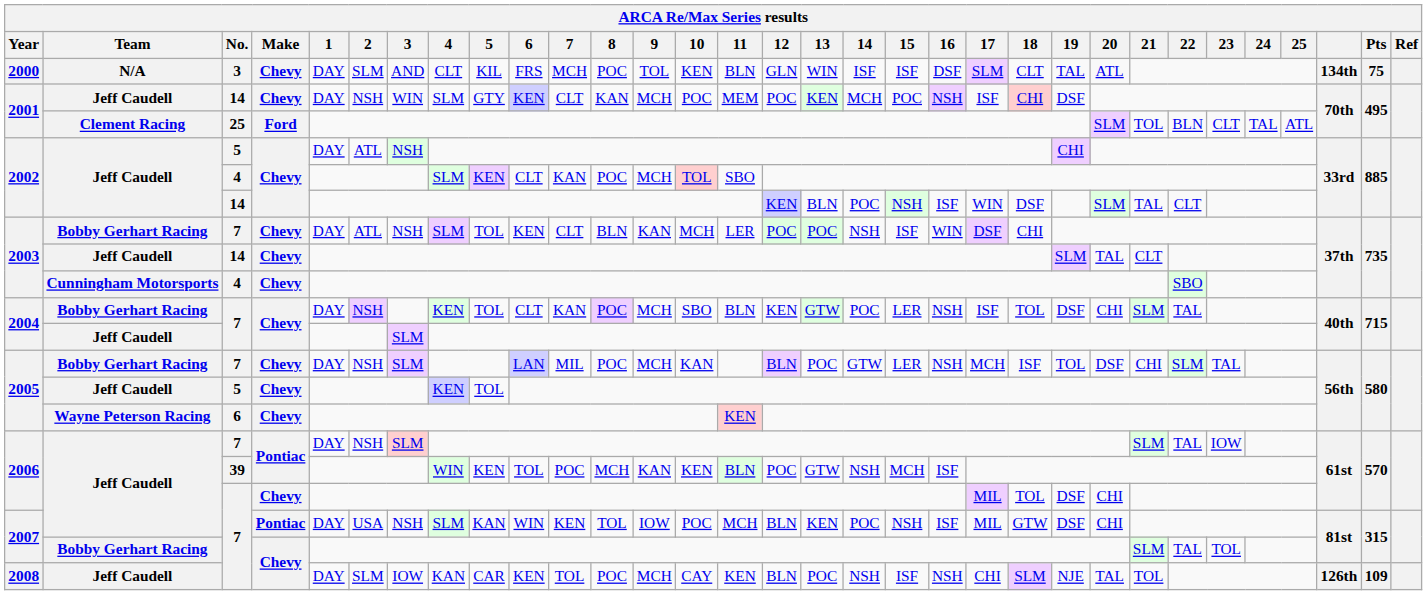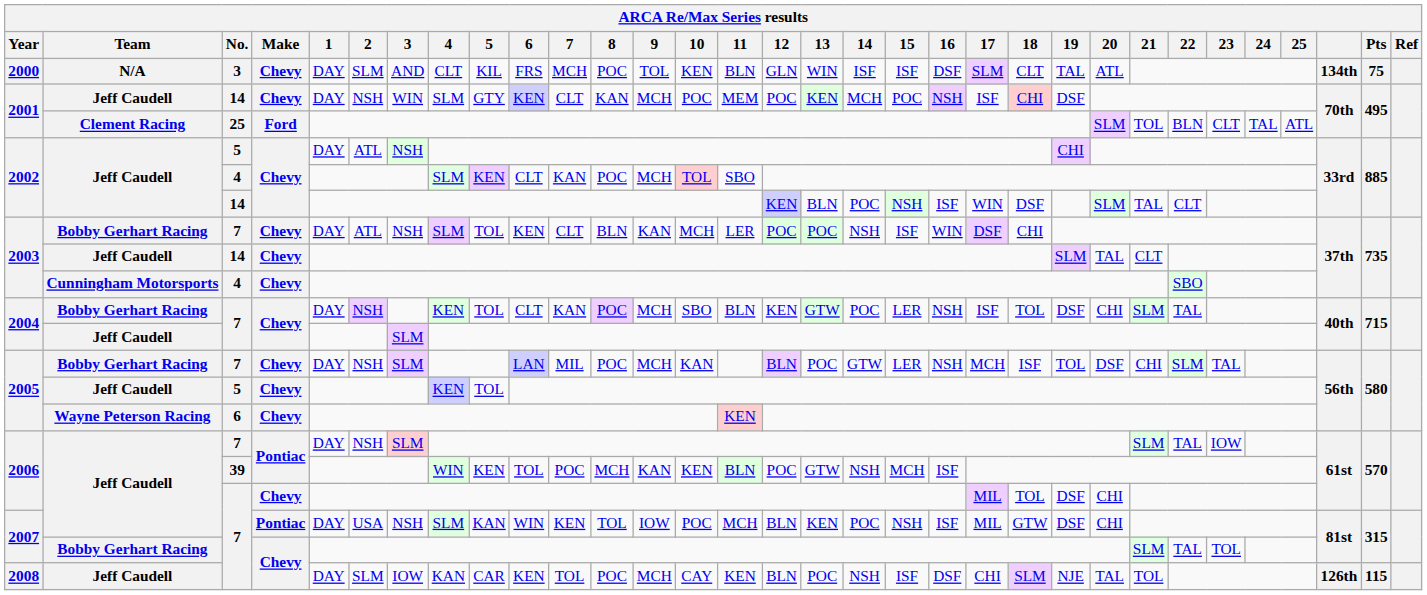 <table class="wikitable" style="text-align:center; font-size:75%">
 <tr>
 <th colspan="34"><a href='#'>ARCA Re/Max Series</a> results</th>
 </tr>
 <tr>
 <th>Year</th>
 <th>Team</th>
 <th>No.</th>
 <th>Make</th>
 <th>1</th>
 <th>2</th>
 <th>3</th>
 <th>4</th>
 <th>5</th>
 <th>6</th>
 <th>7</th>
 <th>8</th>
 <th>9</th>
 <th>10</th>
 <th>11</th>
 <th>12</th>
 <th>13</th>
 <th>14</th>
 <th>15</th>
 <th>16</th>
 <th>17</th>
 <th>18</th>
 <th>19</th>
 <th>20</th>
 <th>21</th>
 <th>22</th>
 <th>23</th>
 <th>24</th>
 <th>25</th>
 <th></th>
 <th>Pts</th>
 <th>Ref</th>
 </tr>
 <tr>
 <th><a href='#'>2000</a></th>
 <th>N/A</th>
 <th>3</th>
 <th><a href='#'>Chevy</a></th>
 <td><a href='#'>DAY</a></td>
 <td><a href='#'>SLM</a></td>
 <td><a href='#'>AND</a></td>
 <td><a href='#'>CLT</a></td>
 <td><a href='#'>KIL</a></td>
 <td><a href='#'>FRS</a></td>
 <td><a href='#'>MCH</a></td>
 <td><a href='#'>POC</a></td>
 <td><a href='#'>TOL</a></td>
 <td><a href='#'>KEN</a></td>
 <td><a href='#'>BLN</a></td>
 <td><a href='#'>GLN</a></td>
 <td><a href='#'>WIN</a></td>
 <td><a href='#'>ISF</a></td>
 <td><a href='#'>ISF</a></td>
 <td><a href='#'>DSF</a></td>
 <td style="background:#EFCFFF;"><a href='#'>SLM</a><br></td>
 <td><a href='#'>CLT</a></td>
 <td><a href='#'>TAL</a></td>
 <td><a href='#'>ATL</a></td>
 <td colspan=5></td>
 <th>134th</th>
 <th>75</th>
 <th></th>
 </tr>
 <tr>
 <th rowspan=2><a href='#'>2001</a></th>
 <th>Jeff Caudell</th>
 <th>14</th>
 <th><a href='#'>Chevy</a></th>
 <td><a href='#'>DAY</a></td>
 <td><a href='#'>NSH</a></td>
 <td><a href='#'>WIN</a></td>
 <td><a href='#'>SLM</a></td>
 <td><a href='#'>GTY</a></td>
 <td style="background:#CFCFFF;"><a href='#'>KEN</a><br></td>
 <td><a href='#'>CLT</a></td>
 <td><a href='#'>KAN</a></td>
 <td><a href='#'>MCH</a></td>
 <td><a href='#'>POC</a></td>
 <td><a href='#'>MEM</a></td>
 <td><a href='#'>POC</a></td>
 <td style="background:#DFFFDF;"><a href='#'>KEN</a><br></td>
 <td><a href='#'>MCH</a></td>
 <td><a href='#'>POC</a></td>
 <td style="background:#EFCFFF;"><a href='#'>NSH</a><br></td>
 <td><a href='#'>ISF</a></td>
 <td style="background:#FFCFCF;"><a href='#'>CHI</a><br></td>
 <td><a href='#'>DSF</a></td>
 <td colspan=6></td>
 <th rowspan=2>70th</th>
 <th rowspan=2>495</th>
 <th rowspan=2></th>
 </tr>
 <tr>
 <th><a href='#'>Clement Racing</a></th>
 <th>25</th>
 <th><a href='#'>Ford</a></th>
 <td colspan=19></td>
 <td style="background:#EFCFFF;"><a href='#'>SLM</a><br></td>
 <td><a href='#'>TOL</a></td>
 <td><a href='#'>BLN</a></td>
 <td><a href='#'>CLT</a></td>
 <td><a href='#'>TAL</a></td>
 <td><a href='#'>ATL</a></td>
 </tr>
 <tr>
 <th rowspan=3><a href='#'>2002</a></th>
 <th rowspan=3>Jeff Caudell</th>
 <th>5</th>
 <th rowspan=3><a href='#'>Chevy</a></th>
 <td><a href='#'>DAY</a></td>
 <td><a href='#'>ATL</a></td>
 <td style="background:#DFFFDF;"><a href='#'>NSH</a><br></td>
 <td colspan=15></td>
 <td style="background:#EFCFFF;"><a href='#'>CHI</a><br></td>
 <td colspan=6></td>
 <th rowspan=3>33rd</th>
 <th rowspan=3>885</th>
 <th rowspan=3></th>
 </tr>
 <tr>
 <th>4</th>
 <td colspan=3></td>
 <td style="background:#DFFFDF;"><a href='#'>SLM</a><br></td>
 <td style="background:#EFCFFF;"><a href='#'>KEN</a><br></td>
 <td><a href='#'>CLT</a></td>
 <td><a href='#'>KAN</a></td>
 <td><a href='#'>POC</a></td>
 <td><a href='#'>MCH</a></td>
 <td style="background:#FFCFCF;"><a href='#'>TOL</a><br></td>
 <td><a href='#'>SBO</a></td>
 <td colspan=14></td>
 </tr>
 <tr>
 <th>14</th>
 <td colspan=11></td>
 <td style="background:#CFCFFF;"><a href='#'>KEN</a><br></td>
 <td><a href='#'>BLN</a></td>
 <td><a href='#'>POC</a></td>
 <td style="background:#DFFFDF;"><a href='#'>NSH</a><br></td>
 <td><a href='#'>ISF</a></td>
 <td><a href='#'>WIN</a></td>
 <td><a href='#'>DSF</a></td>
 <td></td>
 <td style="background:#DFFFDF;"><a href='#'>SLM</a><br></td>
 <td><a href='#'>TAL</a></td>
 <td><a href='#'>CLT</a></td>
 <td colspan=3></td>
 </tr>
 <tr>
 <th rowspan=3><a href='#'>2003</a></th>
 <th><a href='#'>Bobby Gerhart Racing</a></th>
 <th>7</th>
 <th><a href='#'>Chevy</a></th>
 <td><a href='#'>DAY</a></td>
 <td><a href='#'>ATL</a></td>
 <td><a href='#'>NSH</a></td>
 <td style="background:#EFCFFF;"><a href='#'>SLM</a><br></td>
 <td><a href='#'>TOL</a></td>
 <td><a href='#'>KEN</a></td>
 <td><a href='#'>CLT</a></td>
 <td><a href='#'>BLN</a></td>
 <td><a href='#'>KAN</a></td>
 <td><a href='#'>MCH</a></td>
 <td><a href='#'>LER</a></td>
 <td style="background:#DFFFDF;"><a href='#'>POC</a><br></td>
 <td style="background:#DFFFDF;"><a href='#'>POC</a><br></td>
 <td><a href='#'>NSH</a></td>
 <td><a href='#'>ISF</a></td>
 <td><a href='#'>WIN</a></td>
 <td style="background:#EFCFFF;"><a href='#'>DSF</a><br></td>
 <td><a href='#'>CHI</a></td>
 <td colspan=7></td>
 <th rowspan=3>37th</th>
 <th rowspan=3>735</th>
 <th rowspan=3></th>
 </tr>
 <tr>
 <th>Jeff Caudell</th>
 <th>14</th>
 <th><a href='#'>Chevy</a></th>
 <td colspan=18></td>
 <td style="background:#EFCFFF;"><a href='#'>SLM</a><br></td>
 <td><a href='#'>TAL</a></td>
 <td><a href='#'>CLT</a></td>
 <td colspan=4></td>
 </tr>
 <tr>
 <th><a href='#'>Cunningham Motorsports</a></th>
 <th>4</th>
 <th><a href='#'>Chevy</a></th>
 <td colspan=21></td>
 <td style="background:#DFFFDF;"><a href='#'>SBO</a><br></td>
 <td colspan=3></td>
 </tr>
 <tr>
 <th rowspan=2><a href='#'>2004</a></th>
 <th><a href='#'>Bobby Gerhart Racing</a></th>
 <th rowspan=2>7</th>
 <th rowspan=2><a href='#'>Chevy</a></th>
 <td><a href='#'>DAY</a></td>
 <td style="background:#EFCFFF;"><a href='#'>NSH</a><br></td>
 <td></td>
 <td style="background:#DFFFDF;"><a href='#'>KEN</a><br></td>
 <td><a href='#'>TOL</a></td>
 <td><a href='#'>CLT</a></td>
 <td><a href='#'>KAN</a></td>
 <td style="background:#EFCFFF;"><a href='#'>POC</a><br></td>
 <td><a href='#'>MCH</a></td>
 <td><a href='#'>SBO</a></td>
 <td><a href='#'>BLN</a></td>
 <td><a href='#'>KEN</a></td>
 <td style="background:#DFFFDF;"><a href='#'>GTW</a><br></td>
 <td><a href='#'>POC</a></td>
 <td><a href='#'>LER</a></td>
 <td><a href='#'>NSH</a></td>
 <td><a href='#'>ISF</a></td>
 <td><a href='#'>TOL</a></td>
 <td><a href='#'>DSF</a></td>
 <td><a href='#'>CHI</a></td>
 <td style="background:#DFFFDF;"><a href='#'>SLM</a><br></td>
 <td><a href='#'>TAL</a></td>
 <td colspan=3></td>
 <th rowspan=2>40th</th>
 <th rowspan=2>715</th>
 <th rowspan=2></th>
 </tr>
 <tr>
 <th>Jeff Caudell</th>
 <td colspan=2></td>
 <td style="background:#EFCFFF;"><a href='#'>SLM</a><br></td>
 <td colspan=22></td>
 </tr>
 <tr>
 <th rowspan=3><a href='#'>2005</a></th>
 <th><a href='#'>Bobby Gerhart Racing</a></th>
 <th>7</th>
 <th><a href='#'>Chevy</a></th>
 <td><a href='#'>DAY</a></td>
 <td><a href='#'>NSH</a></td>
 <td style="background:#EFCFFF;"><a href='#'>SLM</a><br></td>
 <td colspan=2></td>
 <td style="background:#CFCFFF;"><a href='#'>LAN</a><br></td>
 <td><a href='#'>MIL</a></td>
 <td><a href='#'>POC</a></td>
 <td><a href='#'>MCH</a></td>
 <td><a href='#'>KAN</a></td>
 <td></td>
 <td style="background:#EFCFFF;"><a href='#'>BLN</a><br></td>
 <td><a href='#'>POC</a></td>
 <td><a href='#'>GTW</a></td>
 <td><a href='#'>LER</a></td>
 <td><a href='#'>NSH</a></td>
 <td><a href='#'>MCH</a></td>
 <td><a href='#'>ISF</a></td>
 <td><a href='#'>TOL</a></td>
 <td><a href='#'>DSF</a></td>
 <td><a href='#'>CHI</a></td>
 <td style="background:#DFFFDF;"><a href='#'>SLM</a><br></td>
 <td><a href='#'>TAL</a></td>
 <td colspan=2></td>
 <th rowspan=3>56th</th>
 <th rowspan=3>580</th>
 <th rowspan=3></th>
 </tr>
 <tr>
 <th>Jeff Caudell</th>
 <th>5</th>
 <th><a href='#'>Chevy</a></th>
 <td colspan=3></td>
 <td style="background:#CFCFFF;"><a href='#'>KEN</a><br></td>
 <td><a href='#'>TOL</a></td>
 <td colspan=20></td>
 </tr>
 <tr>
 <th><a href='#'>Wayne Peterson Racing</a></th>
 <th>6</th>
 <th><a href='#'>Chevy</a></th>
 <td colspan=10></td>
 <td style="background:#FFCFCF;"><a href='#'>KEN</a><br></td>
 <td colspan=14></td>
 </tr>
 <tr>
 <th rowspan=3><a href='#'>2006</a></th>
 <th rowspan=4>Jeff Caudell</th>
 <th>7</th>
 <th rowspan=2><a href='#'>Pontiac</a></th>
 <td><a href='#'>DAY</a></td>
 <td><a href='#'>NSH</a></td>
 <td style="background:#FFCFCF;"><a href='#'>SLM</a><br></td>
 <td colspan=17></td>
 <td style="background:#DFFFDF;"><a href='#'>SLM</a><br></td>
 <td><a href='#'>TAL</a></td>
 <td><a href='#'>IOW</a></td>
 <td colspan=2></td>
 <th rowspan=3>61st</th>
 <th rowspan=3>570</th>
 <th rowspan=3></th>
 </tr>
 <tr>
 <th>39</th>
 <td colspan=3></td>
 <td style="background:#DFFFDF;"><a href='#'>WIN</a><br></td>
 <td><a href='#'>KEN</a></td>
 <td><a href='#'>TOL</a></td>
 <td><a href='#'>POC</a></td>
 <td><a href='#'>MCH</a></td>
 <td><a href='#'>KAN</a></td>
 <td><a href='#'>KEN</a></td>
 <td style="background:#DFFFDF;"><a href='#'>BLN</a><br></td>
 <td><a href='#'>POC</a></td>
 <td><a href='#'>GTW</a></td>
 <td><a href='#'>NSH</a></td>
 <td><a href='#'>MCH</a></td>
 <td><a href='#'>ISF</a></td>
 <td colspan=9></td>
 </tr>
 <tr>
 <th rowspan=4>7</th>
 <th><a href='#'>Chevy</a></th>
 <td colspan=16></td>
 <td style="background:#EFCFFF;"><a href='#'>MIL</a><br></td>
 <td><a href='#'>TOL</a></td>
 <td><a href='#'>DSF</a></td>
 <td><a href='#'>CHI</a></td>
 <td colspan=5></td>
 </tr>
 <tr>
 <th rowspan=2><a href='#'>2007</a></th>
 <th><a href='#'>Pontiac</a></th>
 <td><a href='#'>DAY</a></td>
 <td><a href='#'>USA</a></td>
 <td><a href='#'>NSH</a></td>
 <td style="background:#DFFFDF;"><a href='#'>SLM</a><br></td>
 <td><a href='#'>KAN</a></td>
 <td><a href='#'>WIN</a></td>
 <td><a href='#'>KEN</a></td>
 <td><a href='#'>TOL</a></td>
 <td><a href='#'>IOW</a></td>
 <td><a href='#'>POC</a></td>
 <td><a href='#'>MCH</a></td>
 <td><a href='#'>BLN</a></td>
 <td><a href='#'>KEN</a></td>
 <td><a href='#'>POC</a></td>
 <td><a href='#'>NSH</a></td>
 <td><a href='#'>ISF</a></td>
 <td><a href='#'>MIL</a></td>
 <td><a href='#'>GTW</a></td>
 <td><a href='#'>DSF</a></td>
 <td><a href='#'>CHI</a></td>
 <td colspan=5></td>
 <th rowspan=2>81st</th>
 <th rowspan=2>315</th>
 <th rowspan=2></th>
 </tr>
 <tr>
 <th><a href='#'>Bobby Gerhart Racing</a></th>
 <th rowspan=2><a href='#'>Chevy</a></th>
 <td colspan=20></td>
 <td style="background:#DFFFDF;"><a href='#'>SLM</a><br></td>
 <td><a href='#'>TAL</a></td>
 <td><a href='#'>TOL</a></td>
 <td colspan=2></td>
 </tr>
 <tr>
 <th><a href='#'>2008</a></th>
 <th>Jeff Caudell</th>
 <td><a href='#'>DAY</a></td>
 <td><a href='#'>SLM</a></td>
 <td><a href='#'>IOW</a></td>
 <td><a href='#'>KAN</a></td>
 <td><a href='#'>CAR</a></td>
 <td><a href='#'>KEN</a></td>
 <td><a href='#'>TOL</a></td>
 <td><a href='#'>POC</a></td>
 <td><a href='#'>MCH</a></td>
 <td><a href='#'>CAY</a></td>
 <td><a href='#'>KEN</a></td>
 <td><a href='#'>BLN</a></td>
 <td><a href='#'>POC</a></td>
 <td><a href='#'>NSH</a></td>
 <td><a href='#'>ISF</a></td>
-<td><a href='#'>NSH</a></td>
+<td><a href='#'>DSF</a></td>
 <td><a href='#'>CHI</a></td>
 <td style="background:#EFCFFF;"><a href='#'>SLM</a><br></td>
 <td><a href='#'>NJE</a></td>
 <td><a href='#'>TAL</a></td>
 <td><a href='#'>TOL</a></td>
 <td colspan=4></td>
 <th>126th</th>
-<th>109</th>
+<th>115</th>
 <th></th>
 </tr>
 </table>
